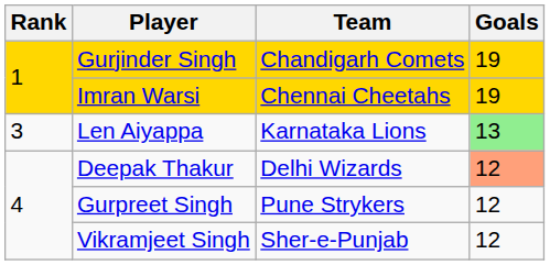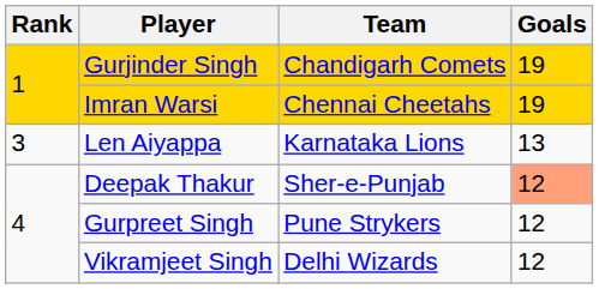 <table class=wikitable>
 <tr>
 <th>Rank</th>
 <th>Player</th>
 <th>Team</th>
 <th>Goals</th>
 </tr>
 <tr style="background:gold;">
 <td rowspan="2">1</td>
 <td><a href='#'>Gurjinder Singh</a></td>
 <td> <a href='#'>Chandigarh Comets</a></td>
 <td>19</td>
 </tr>
 <tr style="background:gold;">
 <td><a href='#'>Imran Warsi</a></td>
 <td> <a href='#'>Chennai Cheetahs</a></td>
 <td>19</td>
 </tr>
 <tr>
 <td>3</td>
 <td><a href='#'>Len Aiyappa</a></td>
 <td> <a href='#'>Karnataka Lions</a></td>
-<td style="background: lightgreen;">13</td>
+<td>13</td>
 </tr>
 <tr>
 <td rowspan="3">4</td>
 <td><a href='#'>Deepak Thakur</a></td>
-<td> <a href='#'>Delhi Wizards</a></td>
+<td> <a href='#'>Sher-e-Punjab</a></td>
 <td style="background: lightsalmon;">12</td>
 </tr>
 <tr>
 <td><a href='#'>Gurpreet Singh</a></td>
 <td> <a href='#'>Pune Strykers</a></td>
 <td>12</td>
 </tr>
 <tr>
 <td><a href='#'>Vikramjeet Singh</a></td>
-<td> <a href='#'>Sher-e-Punjab</a></td>
+<td> <a href='#'>Delhi Wizards</a></td>
 <td>12</td>
 </tr>
 </table>
